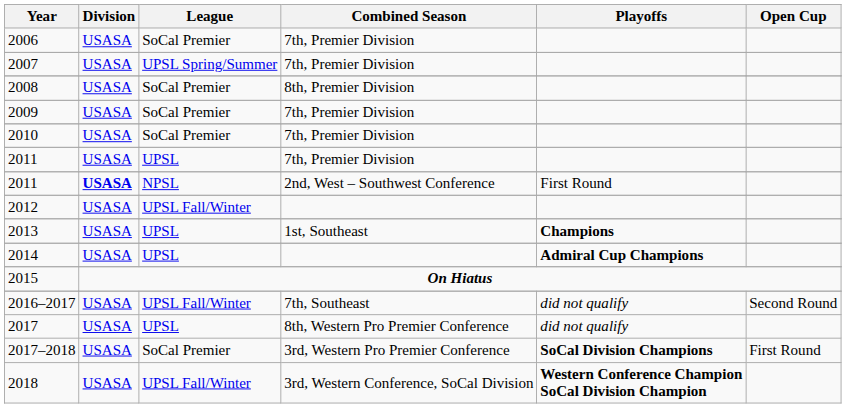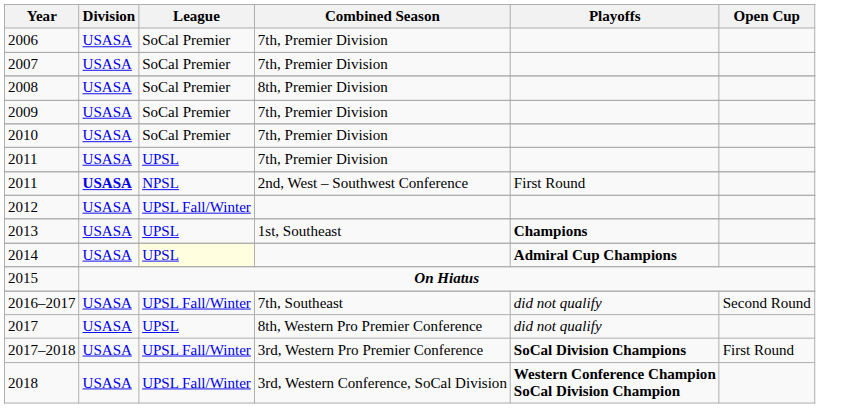 <table class="wikitable">
 <tr>
 <th>Year</th>
 <th>Division</th>
 <th>League</th>
 <th>Combined Season</th>
 <th>Playoffs</th>
 <th>Open Cup</th>
 </tr>
 <tr>
 <td>2006</td>
 <td><a href='#'>USASA</a></td>
 <td>SoCal Premier</td>
 <td>7th, Premier Division</td>
 <td></td>
 <td></td>
 </tr>
 <tr>
 </tr>
 <tr>
 <td>2007</td>
 <td><a href='#'>USASA</a></td>
-<td><a href='#'>UPSL Spring/Summer</a></td>
+<td>SoCal Premier</td>
 <td>7th, Premier Division</td>
 <td></td>
 <td></td>
 </tr>
 <tr>
 </tr>
 <tr>
 <td>2008</td>
 <td><a href='#'>USASA</a></td>
 <td>SoCal Premier</td>
 <td>8th, Premier Division</td>
 <td></td>
 <td></td>
 </tr>
 <tr>
 </tr>
 <tr>
 <td>2009</td>
 <td><a href='#'>USASA</a></td>
 <td>SoCal Premier</td>
 <td>7th, Premier Division</td>
 <td></td>
 <td></td>
 </tr>
 <tr>
 </tr>
 <tr>
 <td>2010</td>
 <td><a href='#'>USASA</a></td>
 <td>SoCal Premier</td>
 <td>7th, Premier Division</td>
 <td></td>
 <td></td>
 </tr>
 <tr>
 </tr>
 <tr>
 <td>2011</td>
 <td><a href='#'>USASA</a></td>
 <td><a href='#'>UPSL</a></td>
 <td>7th, Premier Division</td>
 <td></td>
 <td></td>
 </tr>
 <tr>
 </tr>
 <tr>
 <td>2011</td>
 <td><strong><a href='#'>USASA</a></strong></td>
 <td><a href='#'>NPSL</a></td>
 <td>2nd, West – Southwest Conference</td>
 <td>First Round</td>
 <td></td>
 </tr>
 <tr>
 </tr>
 <tr>
 <td>2012</td>
 <td><a href='#'>USASA</a></td>
 <td><a href='#'>UPSL Fall/Winter</a></td>
 <td></td>
 <td></td>
 <td></td>
 </tr>
 <tr>
 </tr>
 <tr>
 <td>2013</td>
 <td><a href='#'>USASA</a></td>
 <td><a href='#'>UPSL</a></td>
 <td>1st, Southeast</td>
 <td><strong>Champions</strong></td>
 <td></td>
 </tr>
 <tr>
 </tr>
 <tr>
 <td>2014</td>
 <td><a href='#'>USASA</a></td>
-<td><a href='#'>UPSL</a></td>
+<td style="background: lightyellow;"><a href='#'>UPSL</a></td>
 <td></td>
 <td><strong>Admiral Cup Champions</strong></td>
 <td></td>
 </tr>
 <tr>
 </tr>
 <tr>
 <td>2015</td>
 <td rowspan=1 colspan=6 align=center><strong><em>On Hiatus</em></strong></td>
 </tr>
 <tr>
 </tr>
 <tr>
 <td>2016–2017</td>
 <td><a href='#'>USASA</a></td>
 <td><a href='#'>UPSL Fall/Winter</a></td>
 <td>7th, Southeast</td>
 <td><em>did not qualify</em></td>
 <td>Second Round</td>
 </tr>
 <tr>
 <td>2017</td>
 <td><a href='#'>USASA</a></td>
 <td><a href='#'>UPSL</a></td>
 <td>8th, Western Pro Premier Conference</td>
 <td><em>did not qualify</em></td>
 <td></td>
 </tr>
 <tr>
 <td>2017–2018</td>
 <td><a href='#'>USASA</a></td>
-<td>SoCal Premier</td>
+<td><a href='#'>UPSL Fall/Winter</a></td>
 <td>3rd, Western Pro Premier Conference</td>
 <td><strong>SoCal Division Champions</strong></td>
 <td>First Round</td>
 </tr>
 <tr>
 <td>2018</td>
 <td><a href='#'>USASA</a></td>
 <td><a href='#'>UPSL Fall/Winter</a></td>
 <td>3rd, Western Conference, SoCal Division</td>
 <td><strong>Western Conference Champion</strong><br><strong>SoCal Division Champion</strong></td>
 <td></td>
 </tr>
 </table>
